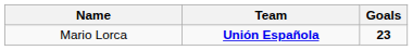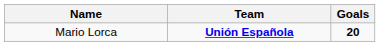 <table class="wikitable" style="font-size:95%; text-align:center;">
 <tr>
 <th width="205">Name</th>
 <th width="205">Team</th>
 <th width="50">Goals</th>
 </tr>
 <tr>
 <td> Mario Lorca</td>
 <td><strong><a href='#'>Unión Española</a></strong></td>
-<td><strong>23</strong></td>
+<td><strong>20</strong></td>
 </tr>
 </table>
